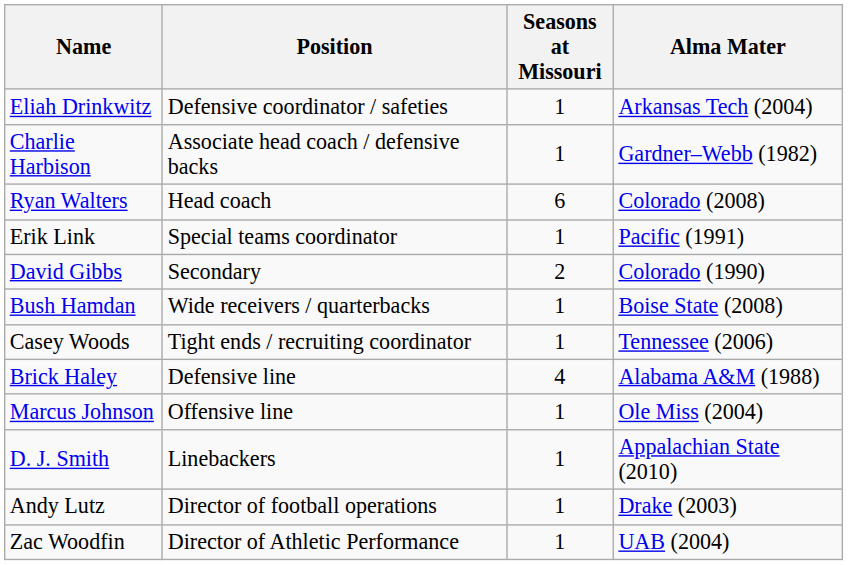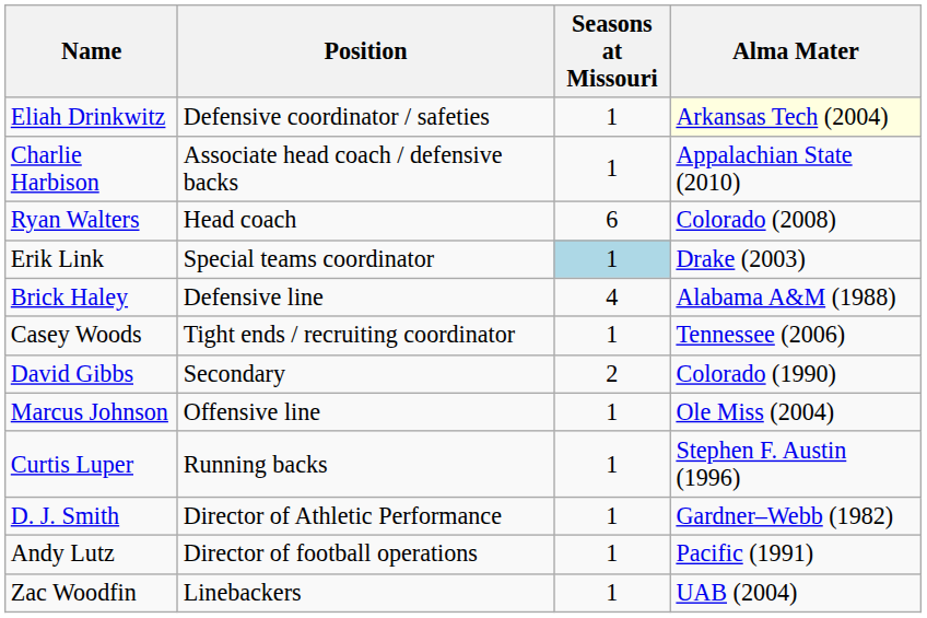 <table class="wikitable">
 <tr>
 <th>Name</th>
 <th>Position</th>
 <th>Seasons at<br>Missouri</th>
 <th>Alma Mater</th>
 </tr>
 <tr>
 <td><a href='#'>Eliah Drinkwitz</a></td>
 <td>Defensive coordinator / safeties</td>
 <td align=center>1</td>
-<td><a href='#'>Arkansas Tech</a> (2004)</td>
+<td style="background: lightyellow;"><a href='#'>Arkansas Tech</a> (2004)</td>
 </tr>
 <tr>
 <td><a href='#'>Charlie Harbison</a></td>
 <td>Associate head coach / defensive backs</td>
 <td align=center>1</td>
-<td><a href='#'>Gardner–Webb</a> (1982)</td>
+<td><a href='#'>Appalachian State</a> (2010)</td>
 </tr>
 <tr>
 <td><a href='#'>Ryan Walters</a></td>
 <td>Head coach</td>
 <td align=center>6</td>
 <td><a href='#'>Colorado</a> (2008)</td>
 </tr>
 <tr>
 <td>Erik Link</td>
 <td>Special teams coordinator</td>
+<td align=center style="background: lightblue;">1</td>
+<td><a href='#'>Drake</a> (2003)</td>
+</tr>
+<tr>
+<td><a href='#'>Brick Haley</a></td>
+<td>Defensive line</td>
+<td align=center>4</td>
+<td><a href='#'>Alabama A&M</a> (1988)</td>
+</tr>
+<tr>
+<td>Casey Woods</td>
+<td>Tight ends / recruiting coordinator</td>
 <td align=center>1</td>
-<td><a href='#'>Pacific</a> (1991)</td>
+<td><a href='#'>Tennessee</a> (2006)</td>
 </tr>
 <tr>
 <td><a href='#'>David Gibbs</a></td>
 <td>Secondary</td>
 <td align=center>2</td>
 <td><a href='#'>Colorado</a> (1990)</td>
 </tr>
 <tr>
-<td><a href='#'>Bush Hamdan</a></td>
-<td>Wide receivers / quarterbacks</td>
-<td align=center>1</td>
-<td><a href='#'>Boise State</a> (2008)</td>
-</tr>
-<tr>
-<td>Casey Woods</td>
-<td>Tight ends / recruiting coordinator</td>
-<td align=center>1</td>
-<td><a href='#'>Tennessee</a> (2006)</td>
-</tr>
-<tr>
-<td><a href='#'>Brick Haley</a></td>
-<td>Defensive line</td>
-<td align=center>4</td>
-<td><a href='#'>Alabama A&M</a> (1988)</td>
-</tr>
-<tr>
 <td><a href='#'>Marcus Johnson</a></td>
 <td>Offensive line</td>
 <td align=center>1</td>
 <td><a href='#'>Ole Miss</a> (2004)</td>
 </tr>
 <tr>
+<td><a href='#'>Curtis Luper</a></td>
+<td>Running backs</td>
+<td align=center>1</td>
+<td><a href='#'>Stephen F. Austin</a> (1996)</td>
+</tr>
+<tr>
 <td><a href='#'>D. J. Smith</a></td>
-<td>Linebackers</td>
+<td>Director of Athletic Performance</td>
 <td align=center>1</td>
-<td><a href='#'>Appalachian State</a> (2010)</td>
+<td><a href='#'>Gardner–Webb</a> (1982)</td>
 </tr>
 <tr>
 <td>Andy Lutz</td>
 <td>Director of football operations</td>
 <td align=center>1</td>
-<td><a href='#'>Drake</a> (2003)</td>
+<td><a href='#'>Pacific</a> (1991)</td>
 </tr>
 <tr>
 <td>Zac Woodfin</td>
-<td>Director of Athletic Performance</td>
+<td>Linebackers</td>
 <td align=center>1</td>
 <td><a href='#'>UAB</a> (2004)</td>
 </tr>
 </table>
